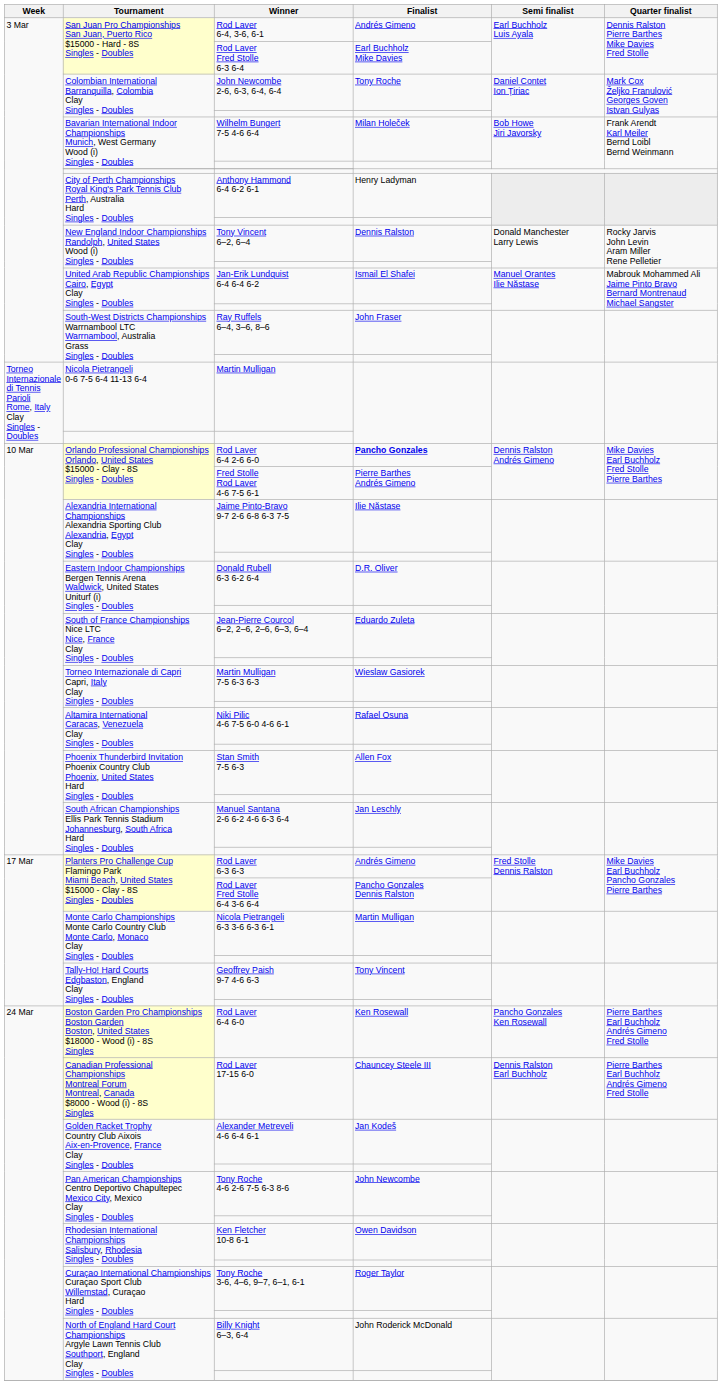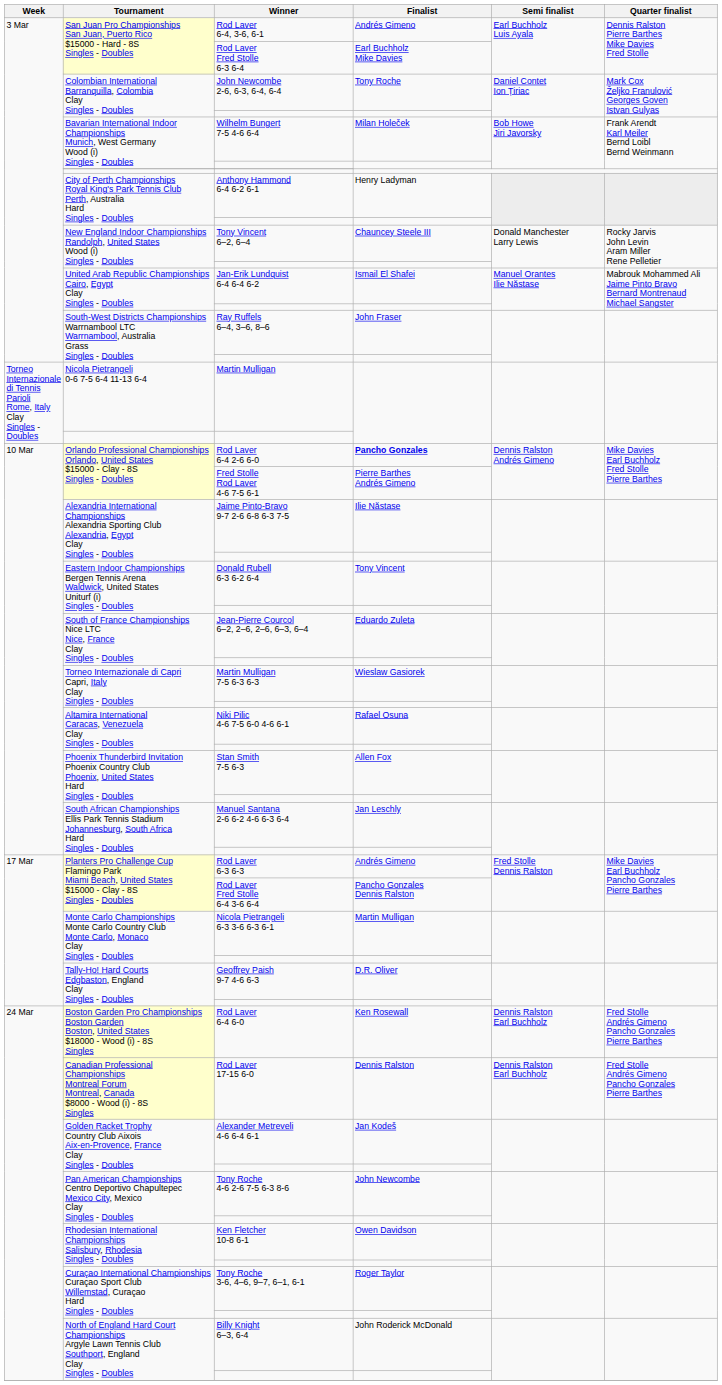 <table class="wikitable" style="font-size:85%;">
 <tr>
 <th width="75">Week</th>
 <th width="230">Tournament</th>
 <th width="210">Winner</th>
 <th width="210">Finalist</th>
 <th width="170">Semi finalist</th>
 <th width="170">Quarter finalist</th>
 </tr>
 <tr valign=top>
 <td rowspan=16>3 Mar</td>
 <td bgcolor="#ffc" rowspan=2><a href='#'>San Juan Pro Championships</a> <br> <a href='#'>San Juan, Puerto Rico</a><br>$15000 - Hard - 8S<br><a href='#'>Singles</a> - <a href='#'>Doubles</a></td>
 <td> <a href='#'>Rod Laver</a><br>6-4, 3-6, 6-1</td>
 <td> <a href='#'>Andrés Gimeno</a></td>
 <td rowspan=2> <a href='#'>Earl Buchholz</a><br> <a href='#'>Luis Ayala</a><br></td>
 <td rowspan=2> <a href='#'>Dennis Ralston</a><br> <a href='#'>Pierre Barthes</a><br> <a href='#'>Mike Davies</a><br> <a href='#'>Fred Stolle</a></td>
 </tr>
 <tr valign=top>
 <td> <a href='#'>Rod Laver</a><br> <a href='#'>Fred Stolle</a><br>6-3 6-4</td>
 <td> <a href='#'>Earl Buchholz</a><br> <a href='#'>Mike Davies</a></td>
 </tr>
 <tr valign=top>
 <td rowspan=2><a href='#'>Colombian International</a> <br><a href='#'>Barranquilla</a>, <a href='#'>Colombia</a><br>Clay<br><a href='#'>Singles</a> - <a href='#'>Doubles</a></td>
 <td> <a href='#'>John Newcombe</a><br>2-6, 6-3, 6-4, 6-4</td>
 <td> <a href='#'>Tony Roche</a></td>
 <td rowspan=2> <a href='#'>Daniel Contet</a> <br> <a href='#'>Ion Țiriac</a></td>
 <td rowspan=2> <a href='#'>Mark Cox</a> <br> <a href='#'>Željko Franulović</a><br>   <a href='#'>Georges Goven</a><br>  <a href='#'>Istvan Gulyas</a></td>
 </tr>
 <tr valign=top>
 <td></td>
 <td></td>
 </tr>
 <tr valign=top>
 <td rowspan=2><a href='#'>Bavarian International Indoor Championships</a><br><a href='#'>Munich</a>, West Germany<br>Wood (i)<br><a href='#'>Singles</a> - <a href='#'>Doubles</a></td>
 <td> <a href='#'>Wilhelm Bungert</a> <br>7-5 4-6 6-4</td>
 <td> <a href='#'>Milan Holeček</a></td>
 <td rowspan=2> <a href='#'>Bob Howe</a><br>  <a href='#'>Jiri Javorsky</a></td>
 <td rowspan=2> Frank Arendt <br> <a href='#'>Karl Meiler</a><br>  Bernd Loibl<br>  Bernd Weinmann</td>
 </tr>
 <tr valign=top>
 <td></td>
 <td></td>
 </tr>
 <tr valign=top>
 </tr>
 <tr valign=top>
 <td></td>
 <td></td>
 </tr>
 <tr valign=top>
 <td rowspan=2><a href='#'>City of Perth Championships</a><br><a href='#'>Royal King's Park Tennis Club</a><br><a href='#'>Perth</a>, Australia<br>Hard<br><a href='#'>Singles</a> - <a href='#'>Doubles</a></td>
 <td> <a href='#'>Anthony Hammond</a><br>6-4 6-2 6-1</td>
 <td> Henry Ladyman</td>
 <td style="background:#ededed;" rowspan=2></td>
 <td style="background:#ededed;" rowspan=2></td>
 </tr>
 <tr valign=top>
 <td></td>
 <td></td>
 </tr>
 <tr valign=top>
 <td rowspan=2><a href='#'>New England Indoor Championships</a><br><a href='#'>Randolph</a>, <a href='#'>United States</a><br>Wood (i)<br><a href='#'>Singles</a> - <a href='#'>Doubles</a></td>
 <td> <a href='#'>Tony Vincent</a> <br>6–2, 6–4</td>
-<td> <a href='#'>Dennis Ralston</a></td>
+<td> <a href='#'>Chauncey Steele III</a></td>
 <td rowspan=2> Donald Manchester<br>  Larry Lewis</td>
 <td rowspan=2> Rocky Jarvis <br>   John Levin<br> Aram Miller<br>  Rene Pelletier</td>
 </tr>
 <tr valign=top>
 <td></td>
 <td></td>
 </tr>
 <tr valign=top>
 <td rowspan=2><a href='#'>United Arab Republic Championships</a><br><a href='#'>Cairo</a>, <a href='#'>Egypt</a><br>Clay<br><a href='#'>Singles</a> - <a href='#'>Doubles</a></td>
 <td> <a href='#'>Jan-Erik Lundquist</a><br>6-4 6-4 6-2</td>
 <td> <a href='#'>Ismail El Shafei</a></td>
 <td rowspan=2> <a href='#'>Manuel Orantes</a> <br> <a href='#'>Ilie Năstase</a></td>
 <td rowspan=2> Mabrouk Mohammed Ali<br>  <a href='#'>Jaime Pinto Bravo</a><br>  <a href='#'>Bernard Montrenaud</a> <br>   <a href='#'>Michael Sangster</a></td>
 </tr>
 <tr valign=top>
 <td></td>
 <td></td>
 </tr>
 <tr valign=top>
 <td rowspan=2><a href='#'>South-West Districts Championships</a><br>Warrnambool LTC<br><a href='#'>Warrnambool</a>, Australia<br>Grass<br><a href='#'>Singles</a> - <a href='#'>Doubles</a></td>
 <td> <a href='#'>Ray Ruffels</a><br>6–4, 3–6, 8–6</td>
 <td> <a href='#'>John Fraser</a></td>
 <td rowspan=2></td>
 <td rowspan=2></td>
 </tr>
 <tr valign=top>
 <td></td>
 <td></td>
 </tr>
 <tr valign=top>
 <td rowspan=2><a href='#'>Torneo Internazionale di Tennis Parioli</a><br><a href='#'>Rome</a>, <a href='#'>Italy</a><br>Clay<br><a href='#'>Singles</a> - <a href='#'>Doubles</a></td>
 <td> <a href='#'>Nicola Pietrangeli</a><br>0-6 7-5 6-4 11-13 6-4</td>
 <td> <a href='#'>Martin Mulligan</a></td>
 <td rowspan=2></td>
 <td rowspan=2></td>
 </tr>
 <tr valign=top>
 <td></td>
 <td></td>
 </tr>
 <tr valign=top>
 <td rowspan=16>10 Mar</td>
 <td bgcolor="#ffc" rowspan=2><a href='#'>Orlando Professional Championships</a><br><a href='#'>Orlando</a>, <a href='#'>United States</a><br>$15000 - Clay - 8S<br><a href='#'>Singles</a> - <a href='#'>Doubles</a></td>
 <td> <a href='#'>Rod Laver</a><br>6-4 2-6 6-0</td>
 <td><strong> <a href='#'>Pancho Gonzales</a></strong></td>
 <td rowspan=2> <a href='#'>Dennis Ralston</a><br> <a href='#'>Andrés Gimeno</a></td>
 <td rowspan=2> <a href='#'>Mike Davies</a><br> <a href='#'>Earl Buchholz</a><br> <a href='#'>Fred Stolle</a><br> <a href='#'>Pierre Barthes</a></td>
 </tr>
 <tr valign=top>
 <td> <a href='#'>Fred Stolle</a><br> <a href='#'>Rod Laver</a><br>4-6 7-5 6-1</td>
 <td> <a href='#'>Pierre Barthes</a><br> <a href='#'>Andrés Gimeno</a></td>
 </tr>
 <tr valign=top>
 <td rowspan=2><a href='#'>Alexandria International Championships</a><br>Alexandria Sporting Club<br><a href='#'>Alexandria</a>, <a href='#'>Egypt</a><br>Clay<br><a href='#'>Singles</a> - <a href='#'>Doubles</a></td>
 <td> <a href='#'>Jaime Pinto-Bravo</a><br>9-7 2-6 6-8 6-3 7-5</td>
 <td> <a href='#'>Ilie Năstase</a></td>
 <td rowspan=2></td>
 <td rowspan=2></td>
 </tr>
 <tr valign=top>
 <td></td>
 <td></td>
 </tr>
 <tr valign=top>
 <td rowspan=2><a href='#'>Eastern Indoor Championships</a> <br>Bergen Tennis Arena<br><a href='#'>Waldwick</a>, United States<br>Uniturf (i)<br><a href='#'>Singles</a> - <a href='#'>Doubles</a></td>
 <td> <a href='#'>Donald Rubell</a><br>6-3 6-2 6-4</td>
-<td> <a href='#'>D.R. Oliver</a></td>
+<td> <a href='#'>Tony Vincent</a></td>
 <td rowspan=2></td>
 <td rowspan=2></td>
 </tr>
 <tr valign=top>
 <td></td>
 <td></td>
 </tr>
 <tr valign=top>
 <td rowspan=2><a href='#'>South of France Championships</a><br>Nice LTC<br><a href='#'>Nice</a>, <a href='#'>France</a><br>Clay<br><a href='#'>Singles</a> - <a href='#'>Doubles</a></td>
 <td> <a href='#'>Jean-Pierre Courcol</a><br>6–2, 2–6, 2–6, 6–3, 6–4</td>
 <td> <a href='#'>Eduardo Zuleta</a></td>
 <td rowspan=2></td>
 <td rowspan=2></td>
 </tr>
 <tr valign=top>
 <td></td>
 <td></td>
 </tr>
 <tr valign=top>
 <td rowspan=2><a href='#'>Torneo Internazionale di Capri</a><br>Capri, <a href='#'>Italy</a><br>Clay<br><a href='#'>Singles</a> - <a href='#'>Doubles</a></td>
 <td> <a href='#'>Martin Mulligan</a><br>7-5 6-3 6-3</td>
 <td> <a href='#'>Wieslaw Gasiorek</a></td>
 <td rowspan=2></td>
 <td rowspan=2></td>
 </tr>
 <tr valign=top>
 <td></td>
 <td></td>
 </tr>
 <tr valign=top>
 <td rowspan=2><a href='#'>Altamira International</a><br><a href='#'>Caracas</a>, <a href='#'>Venezuela</a><br>Clay<br><a href='#'>Singles</a> - <a href='#'>Doubles</a></td>
 <td> <a href='#'>Niki Pilic</a><br>4-6 7-5 6-0 4-6 6-1</td>
 <td> <a href='#'>Rafael Osuna</a></td>
 <td rowspan=2></td>
 <td rowspan=2></td>
 </tr>
 <tr valign=top>
 <td></td>
 <td></td>
 </tr>
 <tr valign=top>
 <td rowspan=2><a href='#'>Phoenix Thunderbird Invitation</a><br>	Phoenix Country Club<br>	<a href='#'>Phoenix</a>, <a href='#'>United States</a><br>Hard<br><a href='#'>Singles</a> - <a href='#'>Doubles</a></td>
 <td> <a href='#'>Stan Smith</a><br>7-5 6-3</td>
 <td> <a href='#'>Allen Fox</a></td>
 <td rowspan=2></td>
 <td rowspan=2></td>
 </tr>
 <tr valign=top>
 <td></td>
 <td></td>
 </tr>
 <tr valign=top>
 <td rowspan=2><a href='#'>South African Championships</a> <br>Ellis Park Tennis Stadium <br><a href='#'>Johannesburg</a>, <a href='#'>South Africa</a><br>Hard <br><a href='#'>Singles</a> - <a href='#'>Doubles</a></td>
 <td> <a href='#'>Manuel Santana</a><br>2-6 6-2 4-6 6-3 6-4</td>
 <td> <a href='#'>Jan Leschly</a></td>
 <td rowspan=2></td>
 <td rowspan=2></td>
 </tr>
 <tr valign=top>
 <td></td>
 <td></td>
 </tr>
 <tr valign=top>
 <td rowspan=6>17 Mar</td>
 <td bgcolor="#ffc" rowspan=2><a href='#'>Planters Pro Challenge Cup</a>  <br>Flamingo Park<br><a href='#'>Miami Beach</a>, <a href='#'>United States</a><br>$15000 - Clay - 8S<br><a href='#'>Singles</a> - <a href='#'>Doubles</a></td>
 <td> <a href='#'>Rod Laver</a><br>6-3 6-3</td>
 <td> <a href='#'>Andrés Gimeno</a></td>
 <td rowspan=2> <a href='#'>Fred Stolle</a><br> <a href='#'>Dennis Ralston</a></td>
 <td rowspan=2> <a href='#'>Mike Davies</a><br> <a href='#'>Earl Buchholz</a><br> <a href='#'>Pancho Gonzales</a><br> <a href='#'>Pierre Barthes</a></td>
 </tr>
 <tr valign=top>
 <td> <a href='#'>Rod Laver</a><br> <a href='#'>Fred Stolle</a><br>6-4 3-6 6-4</td>
 <td> <a href='#'>Pancho Gonzales</a><br> <a href='#'>Dennis Ralston</a></td>
 </tr>
 <tr valign=top>
 <td rowspan=2><a href='#'>Monte Carlo Championships</a><br>Monte Carlo Country Club<br><a href='#'>Monte Carlo</a>, <a href='#'>Monaco</a><br>Clay<br><a href='#'>Singles</a> - <a href='#'>Doubles</a></td>
 <td> <a href='#'>Nicola Pietrangeli</a><br>6-3 3-6 6-3 6-1</td>
 <td> <a href='#'>Martin Mulligan</a></td>
 <td rowspan=2></td>
 <td rowspan=2></td>
 </tr>
 <tr valign=top>
 <td></td>
 <td></td>
 </tr>
 <tr valign=top>
 <td rowspan=2><a href='#'>Tally-Ho! Hard Courts</a><br><a href='#'>Edgbaston</a>, England<br>Clay<br><a href='#'>Singles</a> - <a href='#'>Doubles</a></td>
 <td> <a href='#'>Geoffrey Paish</a><br>9-7 4-6 6-3</td>
-<td> <a href='#'>Tony Vincent</a></td>
+<td> <a href='#'>D.R. Oliver</a></td>
 <td rowspan=2></td>
 <td rowspan=2></td>
 </tr>
 <tr valign=top>
 <td></td>
 <td></td>
 </tr>
 <tr valign=top>
 <td rowspan=12>24 Mar</td>
 <td bgcolor="#ffc" rowspan=1><a href='#'>Boston Garden Pro Championships</a> <br><a href='#'>Boston Garden</a><br><a href='#'>Boston</a>, <a href='#'>United States</a><br>$18000 - Wood (i) - 8S<br><a href='#'>Singles</a></td>
 <td> <a href='#'>Rod Laver</a><br>6-4 6-0</td>
 <td> <a href='#'>Ken Rosewall</a></td>
-<td rowspan=1> <a href='#'>Pancho Gonzales</a><br> <a href='#'>Ken Rosewall</a></td>
-<td rowspan=1> <a href='#'>Pierre Barthes</a><br> <a href='#'>Earl Buchholz</a><br> <a href='#'>Andrés Gimeno</a><br> <a href='#'>Fred Stolle</a></td>
+<td rowspan=1> <a href='#'>Dennis Ralston</a><br> <a href='#'>Earl Buchholz</a></td>
+<td rowspan=1> <a href='#'>Fred Stolle</a><br> <a href='#'>Andrés Gimeno</a><br> <a href='#'>Pancho Gonzales</a><br> <a href='#'>Pierre Barthes</a></td>
 </tr>
 <tr valign=top>
 <td bgcolor="#ffc" rowspan=1><a href='#'>Canadian Professional Championships</a><br><a href='#'>Montreal Forum</a><br><a href='#'>Montreal</a>, <a href='#'>Canada</a><br>$8000 -  Wood (i) - 8S<br><a href='#'>Singles</a></td>
 <td> <a href='#'>Rod Laver</a><br>17-15 6-0</td>
-<td> <a href='#'>Chauncey Steele III</a></td>
+<td> <a href='#'>Dennis Ralston</a></td>
 <td rowspan=1> <a href='#'>Dennis Ralston</a><br> <a href='#'>Earl Buchholz</a></td>
-<td rowspan=1> <a href='#'>Pierre Barthes</a><br> <a href='#'>Earl Buchholz</a><br> <a href='#'>Andrés Gimeno</a><br> <a href='#'>Fred Stolle</a></td>
+<td rowspan=1> <a href='#'>Fred Stolle</a><br> <a href='#'>Andrés Gimeno</a><br> <a href='#'>Pancho Gonzales</a><br> <a href='#'>Pierre Barthes</a></td>
 </tr>
 <tr valign=top>
 <td rowspan=2><a href='#'>Golden Racket Trophy</a><br>Country Club Aixois<br><a href='#'>Aix-en-Provence</a>, <a href='#'>France</a><br>Clay<br><a href='#'>Singles</a> - <a href='#'>Doubles</a></td>
 <td> <a href='#'>Alexander Metreveli</a><br>4-6 6-4 6-1</td>
 <td> <a href='#'>Jan Kodeš</a></td>
 <td rowspan=2></td>
 <td rowspan=2></td>
 </tr>
 <tr valign=top>
 <td></td>
 <td></td>
 </tr>
 <tr valign=top>
 <td rowspan=2><a href='#'>Pan American Championships</a>  <br>Centro Deportivo Chapultepec<br><a href='#'>Mexico City</a>, Mexico<br>Clay<br><a href='#'>Singles</a> - <a href='#'>Doubles</a></td>
 <td> <a href='#'>Tony Roche</a><br>4-6 2-6 7-5 6-3 8-6</td>
 <td> <a href='#'>John Newcombe</a></td>
 <td rowspan=2></td>
 <td rowspan=2></td>
 </tr>
 <tr valign=top>
 <td></td>
 <td></td>
 </tr>
 <tr valign=top>
 <td rowspan=2><a href='#'>Rhodesian International Championships</a><br><a href='#'>Salisbury</a>, <a href='#'>Rhodesia</a><br><a href='#'>Singles</a> - <a href='#'>Doubles</a></td>
 <td> <a href='#'>Ken Fletcher</a><br>10-8 6-1</td>
 <td> <a href='#'>Owen Davidson</a></td>
 <td rowspan=2></td>
 <td rowspan=2></td>
 </tr>
 <tr valign=top>
 <td></td>
 <td></td>
 </tr>
 <tr valign=top>
 <td rowspan=2><a href='#'>Curaçao International Championships</a> <br>Curaçao Sport Club<br><a href='#'>Willemstad</a>, Curaçao<br>Hard<br><a href='#'>Singles</a> - <a href='#'>Doubles</a></td>
 <td> <a href='#'>Tony Roche</a><br>3-6, 4–6, 9–7, 6–1, 6-1</td>
 <td> <a href='#'>Roger Taylor</a></td>
 <td rowspan=2></td>
 <td rowspan=2></td>
 </tr>
 <tr valign=top>
 <td></td>
 <td></td>
 </tr>
 <tr valign=top>
 <td rowspan=2><a href='#'>North of England Hard Court Championships</a><br>Argyle Lawn Tennis Club<br><a href='#'>Southport</a>, England<br>Clay<br><a href='#'>Singles</a> - <a href='#'>Doubles</a></td>
 <td> <a href='#'>Billy Knight</a><br>6–3, 6-4</td>
 <td> John Roderick McDonald</td>
 <td rowspan=2></td>
 <td rowspan=2></td>
 </tr>
 <tr valign=top>
 <td></td>
 <td></td>
 </tr>
 <tr valign=top>
 </tr>
 </table>
